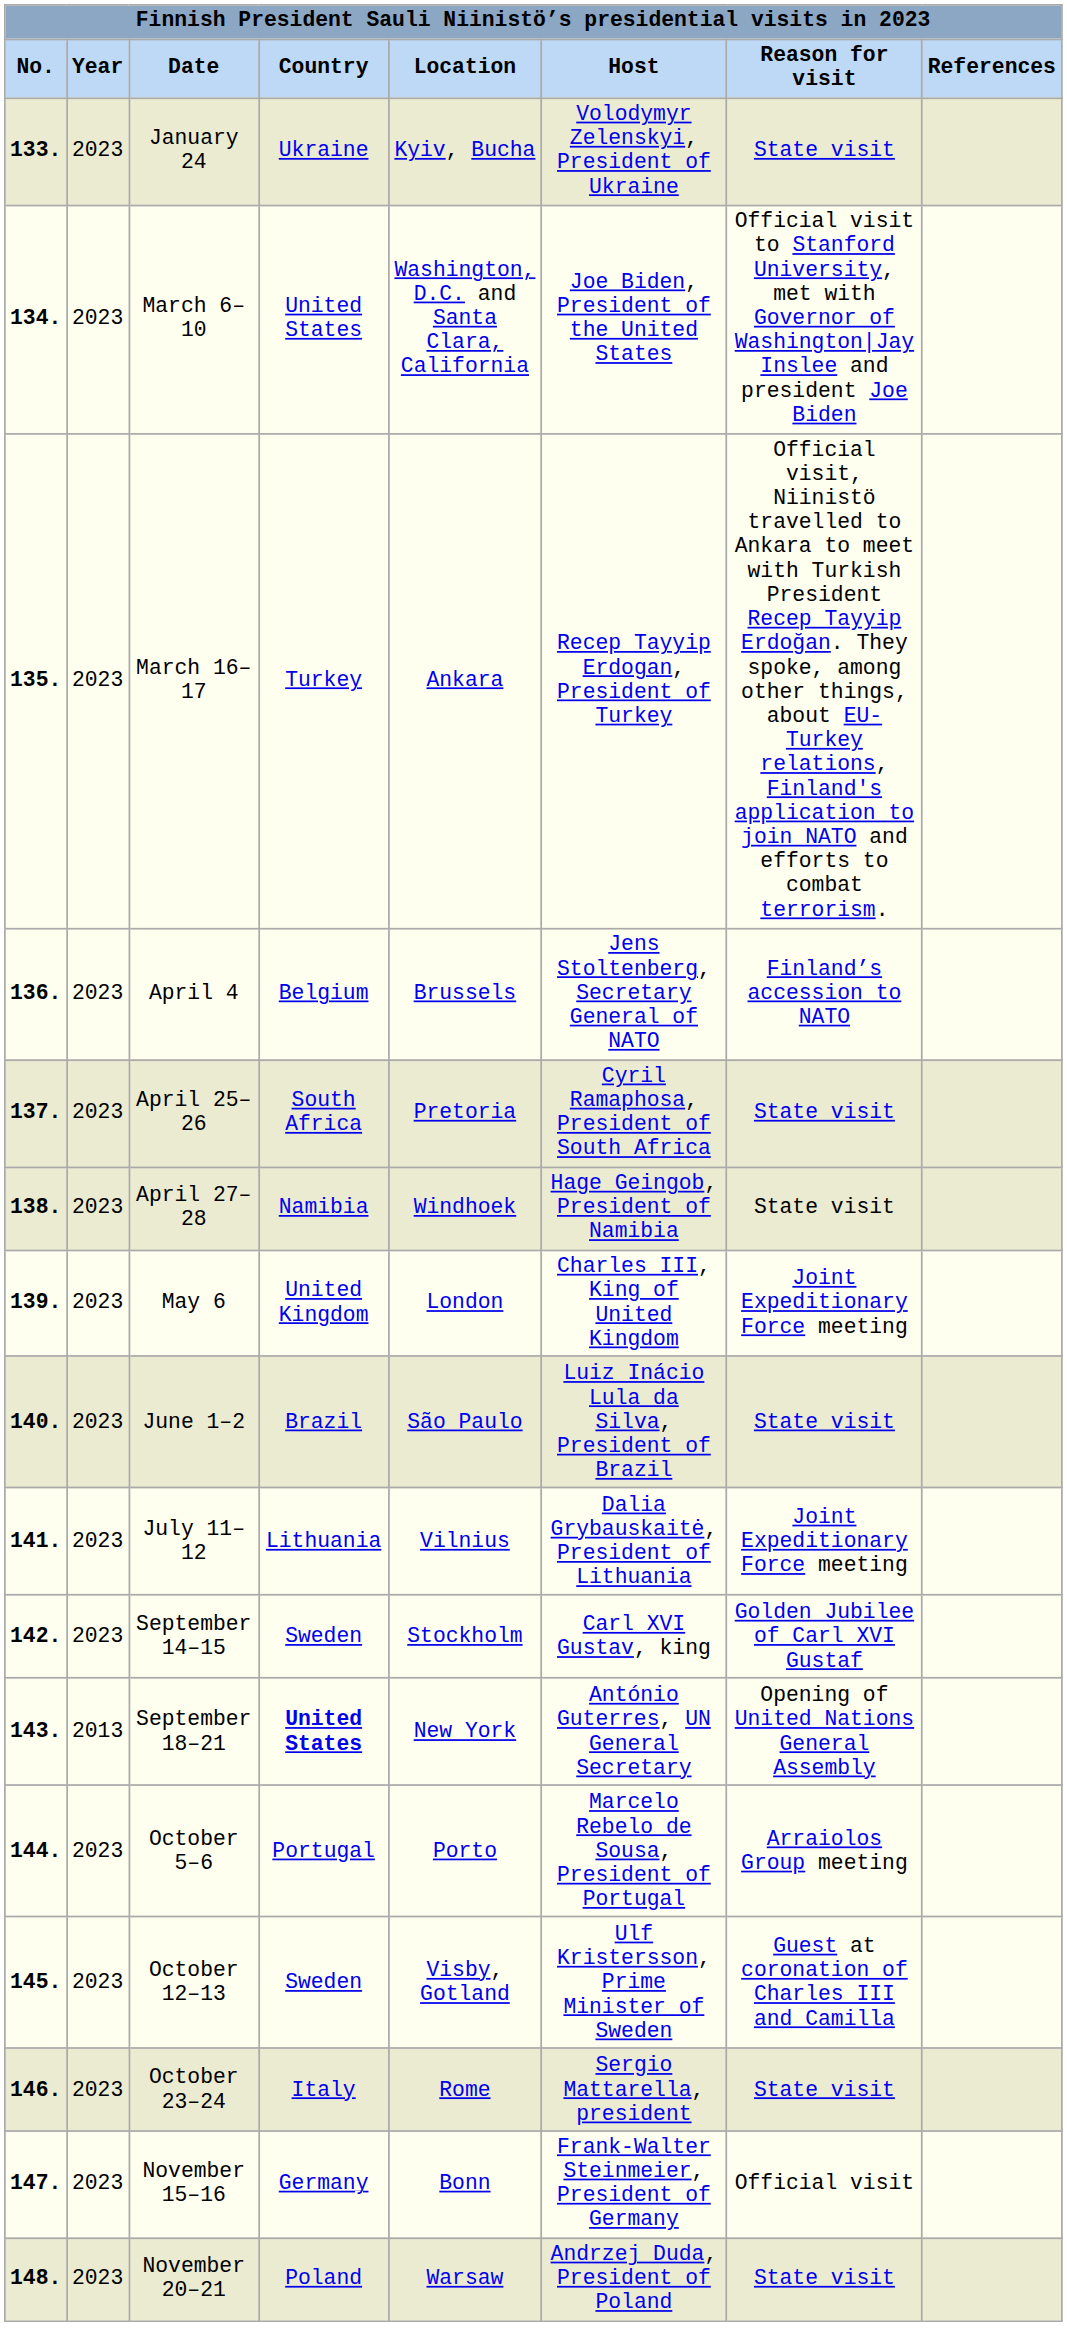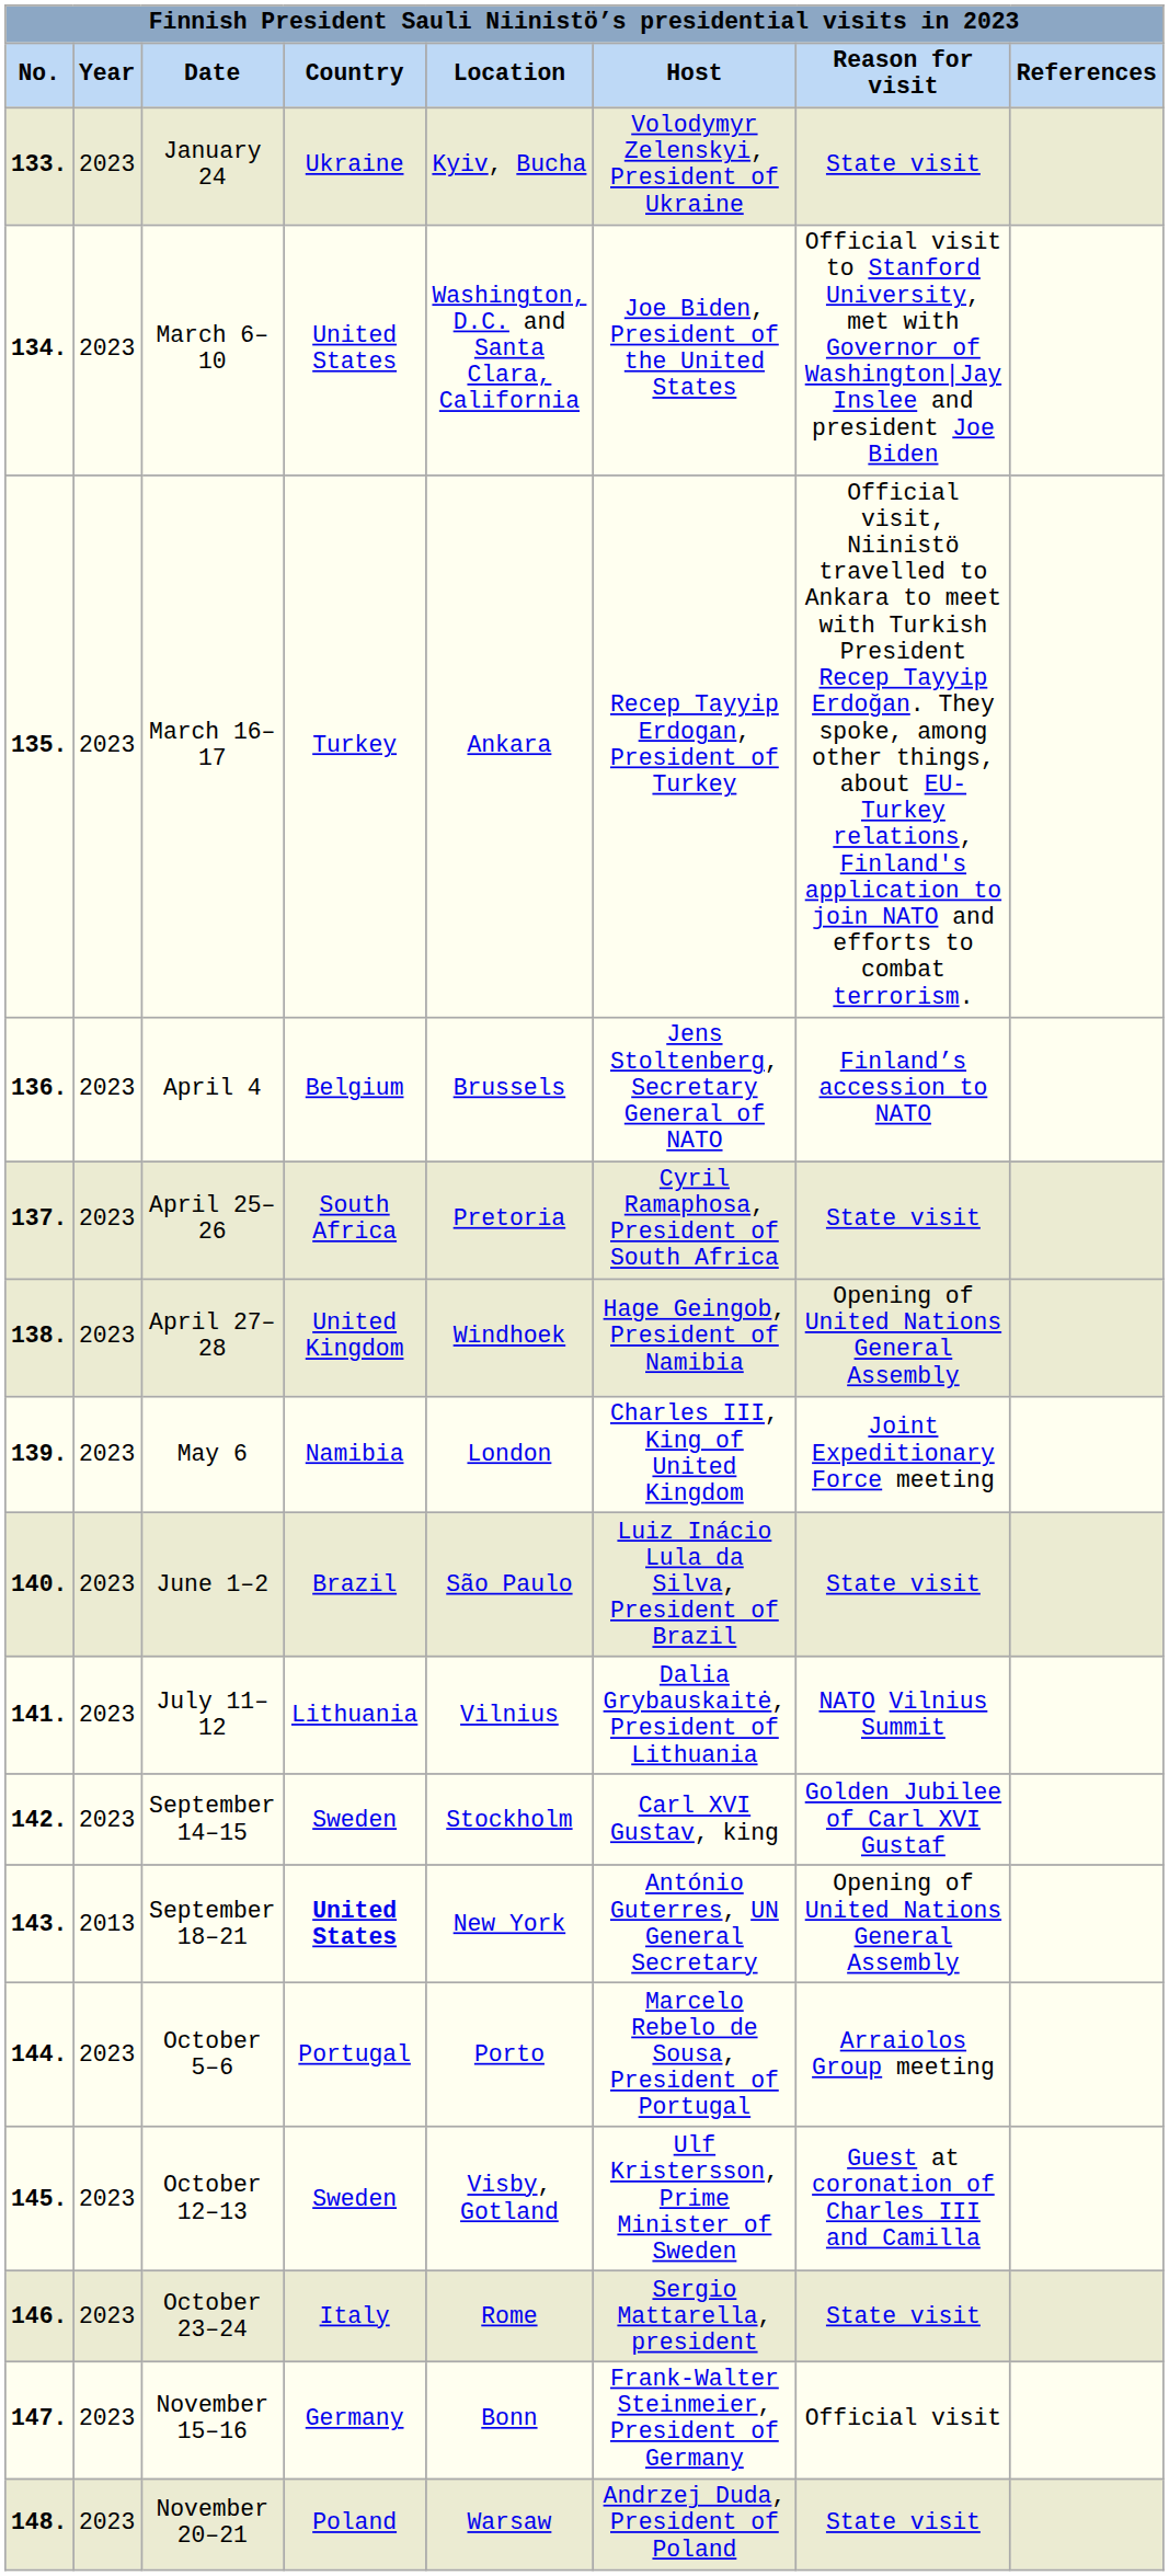 <table class="wikitable" style="font-size:95%; text-align:center; background:#FFFFF0">
 <tr>
 <td colspan="8" style="background:#8CA7C4;"><strong>Finnish President Sauli Niinistö’s presidential visits in 2023</strong></td>
 </tr>
 <tr>
 <th width=30 style=background:#BED9F6>No.</th>
 <th width=40 style=background:#BED9F6>Year</th>
 <th width=120 style=background:#BED9F6>Date</th>
 <th width=120 style=background:#BED9F6>Country</th>
 <th width=100 style=background:#BED9F6>Location</th>
 <th width=200 style=background:#BED9F6>Host</th>
 <th width=180 style=background:#BED9F6>Reason for visit</th>
 <th width=80 style=background:#BED9F6>References</th>
 </tr>
 <tr style="background:#EBEBD2;">
 <td><strong>133.</strong></td>
 <td>2023</td>
 <td>January 24</td>
 <td> <a href='#'>Ukraine</a></td>
 <td><a href='#'>Kyiv</a>, <a href='#'>Bucha</a></td>
 <td><a href='#'>Volodymyr Zelenskyi</a>, <a href='#'>President of Ukraine</a></td>
 <td><a href='#'>State visit</a></td>
 <td></td>
 </tr>
 <tr>
 <td><strong>134.</strong></td>
 <td>2023</td>
 <td>March 6–10</td>
 <td> <a href='#'>United States</a></td>
 <td><a href='#'>Washington, D.C.</a> and <a href='#'>Santa Clara, California</a></td>
 <td><a href='#'>Joe Biden</a>, <a href='#'>President of the United States</a></td>
 <td>Official visit to <a href='#'>Stanford University</a>, met with <a href='#'>Governor of Washington|Jay Inslee</a> and president <a href='#'>Joe Biden</a></td>
 <td></td>
 </tr>
 <tr>
 <td><strong>135.</strong></td>
 <td>2023</td>
 <td>March 16–17</td>
 <td> <a href='#'>Turkey</a></td>
 <td><a href='#'>Ankara</a></td>
 <td><a href='#'>Recep Tayyip Erdogan</a>, <a href='#'>President of Turkey</a></td>
 <td>Official visit, Niinistö travelled to Ankara to meet with Turkish President <a href='#'>Recep Tayyip Erdoğan</a>. They spoke, among other things, about <a href='#'>EU-Turkey relations</a>, <a href='#'>Finland's application to join NATO</a> and efforts to combat <a href='#'>terrorism</a>.</td>
 <td></td>
 </tr>
 <tr>
 <td><strong>136.</strong></td>
 <td>2023</td>
 <td>April 4</td>
 <td> <a href='#'>Belgium</a></td>
 <td><a href='#'>Brussels</a></td>
 <td><a href='#'>Jens Stoltenberg</a>, <a href='#'>Secretary General of NATO</a></td>
 <td><a href='#'>Finland’s accession to NATO</a></td>
 <td></td>
 </tr>
 <tr style="background:#EBEBD2;">
 <td><strong>137.</strong></td>
 <td>2023</td>
 <td>April 25–26</td>
 <td> <a href='#'>South Africa</a></td>
 <td><a href='#'>Pretoria</a></td>
 <td><a href='#'>Cyril Ramaphosa</a>, <a href='#'>President of South Africa</a></td>
 <td><a href='#'>State visit</a></td>
 <td></td>
 </tr>
 <tr style="background:#EBEBD2;">
 <td><strong>138.</strong></td>
 <td>2023</td>
 <td>April 27–28</td>
-<td> <a href='#'>Namibia</a></td>
+<td> <a href='#'>United Kingdom</a></td>
 <td><a href='#'>Windhoek</a></td>
 <td><a href='#'>Hage Geingob</a>, <a href='#'>President of Namibia</a></td>
-<td>State visit</td>
+<td>Opening of <a href='#'>United Nations General Assembly</a></td>
 <td></td>
 </tr>
 <tr>
 <td><strong>139.</strong></td>
 <td>2023</td>
 <td>May 6</td>
-<td> <a href='#'>United Kingdom</a></td>
+<td> <a href='#'>Namibia</a></td>
 <td><a href='#'>London</a></td>
 <td><a href='#'>Charles III</a>, <a href='#'>King of United Kingdom</a></td>
 <td><a href='#'>Joint Expeditionary Force</a> meeting</td>
 <td><br></td>
 </tr>
 <tr style="background:#EBEBD2;">
 <td><strong>140.</strong></td>
 <td>2023</td>
 <td>June 1–2</td>
 <td> <a href='#'>Brazil</a></td>
 <td><a href='#'>São Paulo</a></td>
 <td><a href='#'>Luiz Inácio Lula da Silva</a>, <a href='#'>President of Brazil</a></td>
 <td><a href='#'>State visit</a></td>
 <td></td>
 </tr>
 <tr>
 <td><strong>141.</strong></td>
 <td>2023</td>
 <td>July 11–12</td>
 <td> <a href='#'>Lithuania</a></td>
 <td><a href='#'>Vilnius</a></td>
 <td><a href='#'>Dalia Grybauskaitė</a>, <a href='#'>President of Lithuania</a></td>
-<td><a href='#'>Joint Expeditionary Force</a> meeting</td>
+<td><a href='#'>NATO</a> <a href='#'>Vilnius Summit</a></td>
 <td></td>
 </tr>
 <tr>
 <td><strong>142.</strong></td>
 <td>2023</td>
 <td>September 14–15</td>
 <td> <a href='#'>Sweden</a></td>
 <td><a href='#'>Stockholm</a></td>
 <td><a href='#'>Carl XVI Gustav</a>, king</td>
 <td><a href='#'>Golden Jubilee of Carl XVI Gustaf</a></td>
 <td></td>
 </tr>
 <tr>
 <td><strong>143.</strong></td>
 <td>2013</td>
 <td>September 18–21</td>
 <td><strong> <a href='#'>United States</a></strong></td>
 <td><a href='#'>New York</a></td>
 <td><a href='#'>António Guterres</a>, <a href='#'>UN General Secretary</a></td>
 <td>Opening of <a href='#'>United Nations General Assembly</a></td>
 <td></td>
 </tr>
 <tr>
 <td><strong>144.</strong></td>
 <td>2023</td>
 <td>October 5–6</td>
 <td> <a href='#'>Portugal</a></td>
 <td><a href='#'>Porto</a></td>
 <td><a href='#'>Marcelo Rebelo de Sousa</a>, <a href='#'>President of Portugal</a></td>
 <td><a href='#'>Arraiolos Group</a> meeting</td>
 <td></td>
 </tr>
 <tr>
 <td><strong>145.</strong></td>
 <td>2023</td>
 <td>October 12–13</td>
 <td> <a href='#'>Sweden</a></td>
 <td><a href='#'>Visby</a>, <a href='#'>Gotland</a></td>
 <td><a href='#'>Ulf Kristersson</a>, <a href='#'>Prime Minister of Sweden</a></td>
 <td><a href='#'>Guest</a> at <a href='#'>coronation of Charles III and Camilla</a></td>
 <td></td>
 </tr>
 <tr style="background:#EBEBD2;">
 <td><strong>146.</strong></td>
 <td>2023</td>
 <td>October 23–24</td>
 <td> <a href='#'>Italy</a></td>
 <td><a href='#'>Rome</a></td>
 <td><a href='#'>Sergio Mattarella</a>, <a href='#'>president</a></td>
 <td><a href='#'>State visit</a></td>
 <td></td>
 </tr>
 <tr>
 <td><strong>147.</strong></td>
 <td>2023</td>
 <td>November 15–16</td>
 <td> <a href='#'>Germany</a></td>
 <td><a href='#'>Bonn</a></td>
 <td><a href='#'>Frank-Walter Steinmeier</a>, <a href='#'>President of Germany</a></td>
 <td>Official visit</td>
 <td></td>
 </tr>
 <tr style="background:#EBEBD2;">
 <td><strong>148.</strong></td>
 <td>2023</td>
 <td>November 20–21</td>
 <td> <a href='#'>Poland</a></td>
 <td><a href='#'>Warsaw</a></td>
 <td><a href='#'>Andrzej Duda</a>, <a href='#'>President of Poland</a></td>
 <td><a href='#'>State visit</a></td>
 <td></td>
 </tr>
 </table>
